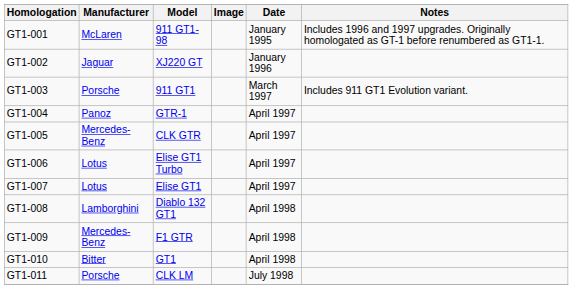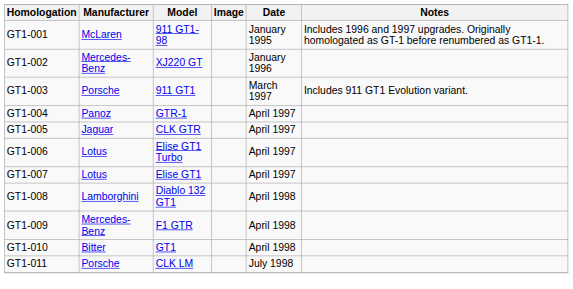 <table class="wikitable sortable" style="font-size=90%, border=1px">
 <tr>
 </tr>
 <tr>
 <th>Homologation</th>
 <th>Manufacturer</th>
 <th>Model</th>
 <th>Image</th>
 <th>Date</th>
 <th>Notes</th>
 </tr>
 <tr>
 <td>GT1-001</td>
 <td><a href='#'>McLaren</a></td>
 <td><a href='#'>911 GT1-98</a></td>
 <td></td>
 <td>January 1995</td>
 <td>Includes 1996 and 1997 upgrades.  Originally homologated as GT-1 before renumbered as GT1-1.</td>
 </tr>
 <tr>
 <td>GT1-002</td>
-<td><a href='#'>Jaguar</a></td>
+<td><a href='#'>Mercedes-Benz</a></td>
 <td><a href='#'>XJ220 GT</a></td>
 <td></td>
 <td>January 1996</td>
 <td></td>
 </tr>
 <tr>
 <td>GT1-003</td>
 <td><a href='#'>Porsche</a></td>
 <td><a href='#'>911 GT1</a></td>
 <td></td>
 <td>March 1997</td>
 <td>Includes 911 GT1 Evolution variant.</td>
 </tr>
 <tr>
 <td>GT1-004</td>
 <td><a href='#'>Panoz</a></td>
 <td><a href='#'>GTR-1</a></td>
 <td></td>
 <td>April 1997</td>
 <td></td>
 </tr>
 <tr>
 <td>GT1-005</td>
-<td><a href='#'>Mercedes-Benz</a></td>
+<td><a href='#'>Jaguar</a></td>
 <td><a href='#'>CLK GTR</a></td>
 <td></td>
 <td>April 1997</td>
 <td></td>
 </tr>
 <tr>
 <td>GT1-006</td>
 <td><a href='#'>Lotus</a></td>
 <td><a href='#'>Elise GT1 Turbo</a></td>
 <td></td>
 <td>April 1997</td>
 <td></td>
 </tr>
 <tr>
 <td>GT1-007</td>
 <td><a href='#'>Lotus</a></td>
 <td><a href='#'>Elise GT1</a></td>
 <td></td>
 <td>April 1997</td>
 <td></td>
 </tr>
 <tr>
 <td>GT1-008</td>
 <td><a href='#'>Lamborghini</a></td>
 <td><a href='#'>Diablo 132 GT1</a></td>
 <td></td>
 <td>April 1998</td>
 <td></td>
 </tr>
 <tr>
 <td>GT1-009</td>
 <td><a href='#'>Mercedes-Benz</a></td>
 <td><a href='#'>F1 GTR</a></td>
 <td></td>
 <td>April 1998</td>
 <td></td>
 </tr>
 <tr>
 <td>GT1-010</td>
 <td><a href='#'>Bitter</a></td>
 <td><a href='#'>GT1</a></td>
 <td></td>
 <td>April 1998</td>
 <td></td>
 </tr>
 <tr>
 <td>GT1-011</td>
 <td><a href='#'>Porsche</a></td>
 <td><a href='#'>CLK LM</a></td>
 <td></td>
 <td>July 1998</td>
 <td></td>
 </tr>
 <tr>
 </tr>
 </table>
